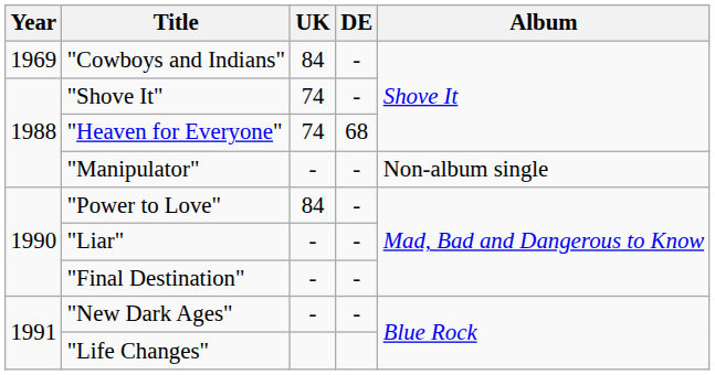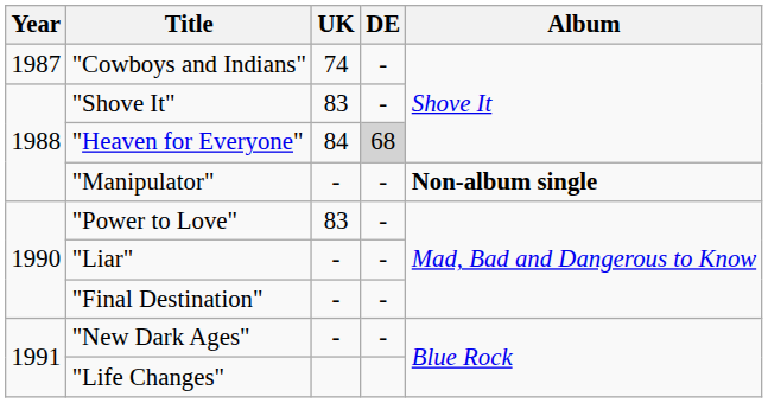 <table class="wikitable">
 <tr>
 <th>Year</th>
 <th>Title</th>
 <th>UK<br></th>
 <th>DE<br></th>
 <th>Album</th>
 </tr>
 <tr>
-<td>1969</td>
+<td>1987</td>
 <td>"Cowboys and Indians"</td>
-<td style="text-align:center;">84</td>
+<td style="text-align:center;">74</td>
 <td style="text-align:center;">-</td>
 <td rowspan="3"><em><a href='#'>Shove It</a></em></td>
 </tr>
 <tr>
 <td rowspan="3">1988</td>
 <td>"Shove It"</td>
-<td style="text-align:center;">74</td>
+<td style="text-align:center;">83</td>
 <td style="text-align:center;">-</td>
 </tr>
 <tr>
 <td>"<a href='#'>Heaven for Everyone</a>"</td>
-<td style="text-align:center;">74</td>
-<td style="text-align:center;">68</td>
+<td style="text-align:center;">84</td>
+<td style="background: lightgrey; text-align:center;">68</td>
 </tr>
 <tr>
 <td>"Manipulator"</td>
 <td style="text-align:center;">-</td>
 <td style="text-align:center;">-</td>
-<td>Non-album single</td>
+<td><strong>Non-album single</strong></td>
 </tr>
 <tr>
 <td rowspan="3">1990</td>
 <td>"Power to Love"</td>
-<td style="text-align:center;">84</td>
+<td style="text-align:center;">83</td>
 <td style="text-align:center;">-</td>
 <td rowspan="3"><em><a href='#'>Mad, Bad and Dangerous to Know</a></em></td>
 </tr>
 <tr>
 <td>"Liar"</td>
 <td style="text-align:center;">-</td>
 <td style="text-align:center;">-</td>
 </tr>
 <tr>
 <td>"Final Destination"</td>
 <td style="text-align:center;">-</td>
 <td style="text-align:center;">-</td>
 </tr>
 <tr>
 <td rowspan="2">1991</td>
 <td>"New Dark Ages"</td>
 <td style="text-align:center;">-</td>
 <td style="text-align:center;">-</td>
 <td rowspan="2"><em><a href='#'>Blue Rock</a></em></td>
 </tr>
 <tr>
 <td>"Life Changes"</td>
 <td style="text-align:center;"></td>
 <td style="text-align:center;"></td>
 </tr>
 </table>
